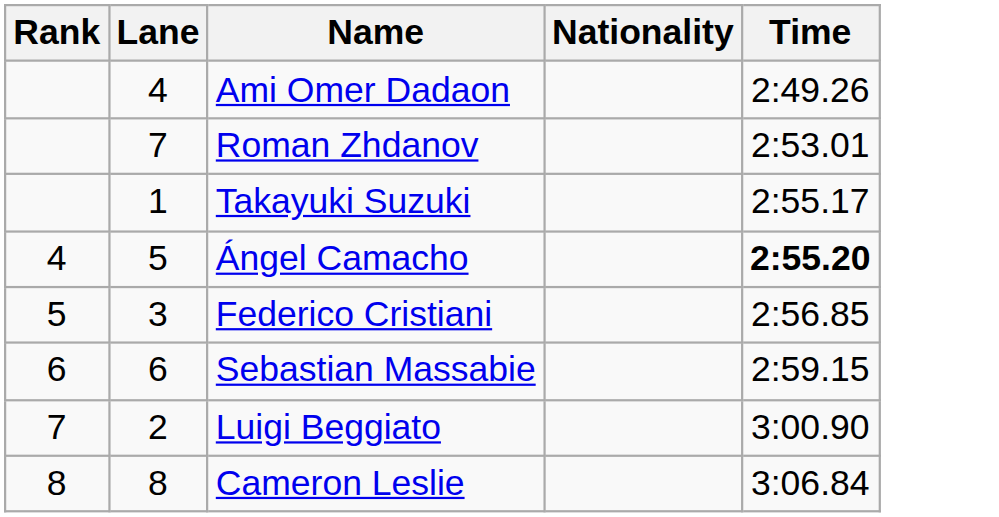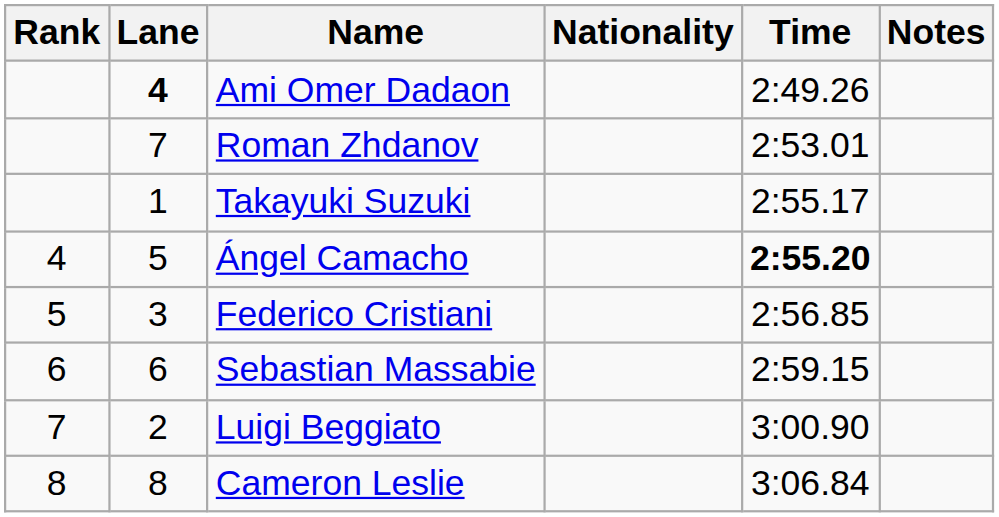 <table class="wikitable sortable" style="text-align:center">
 <tr>
 <th>Rank</th>
 <th>Lane</th>
 <th>Name</th>
 <th>Nationality</th>
 <th>Time</th>
+<th>Notes</th>
 </tr>
 <tr>
 <td></td>
-<td>4</td>
+<td><strong>4</strong></td>
 <td align=left><a href='#'>Ami Omer Dadaon</a></td>
 <td align=left></td>
 <td>2:49.26</td>
+<td></td>
 </tr>
 <tr>
 <td></td>
 <td>7</td>
 <td align=left><a href='#'>Roman Zhdanov</a></td>
 <td align=left></td>
 <td>2:53.01</td>
+<td></td>
 </tr>
 <tr>
 <td></td>
 <td>1</td>
 <td align=left><a href='#'>Takayuki Suzuki</a></td>
 <td align=left></td>
 <td>2:55.17</td>
+<td></td>
 </tr>
 <tr>
 <td>4</td>
 <td>5</td>
 <td align=left><a href='#'>Ángel Camacho</a></td>
 <td align=left></td>
 <td><strong>2:55.20</strong></td>
+<td></td>
 </tr>
 <tr>
 <td>5</td>
 <td>3</td>
 <td align=left><a href='#'>Federico Cristiani</a></td>
 <td align=left></td>
 <td>2:56.85</td>
+<td></td>
 </tr>
 <tr>
 <td>6</td>
 <td>6</td>
 <td align=left><a href='#'>Sebastian Massabie</a></td>
 <td align=left></td>
 <td>2:59.15</td>
+<td></td>
 </tr>
 <tr>
 <td>7</td>
 <td>2</td>
 <td align=left><a href='#'>Luigi Beggiato</a></td>
 <td align=left></td>
 <td>3:00.90</td>
+<td></td>
 </tr>
 <tr>
 <td>8</td>
 <td>8</td>
 <td align=left><a href='#'>Cameron Leslie</a></td>
 <td align=left></td>
 <td>3:06.84</td>
+<td></td>
 </tr>
 </table>
